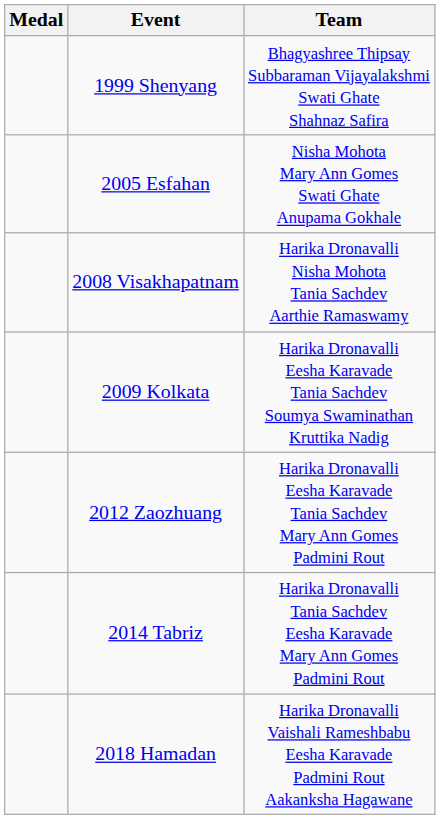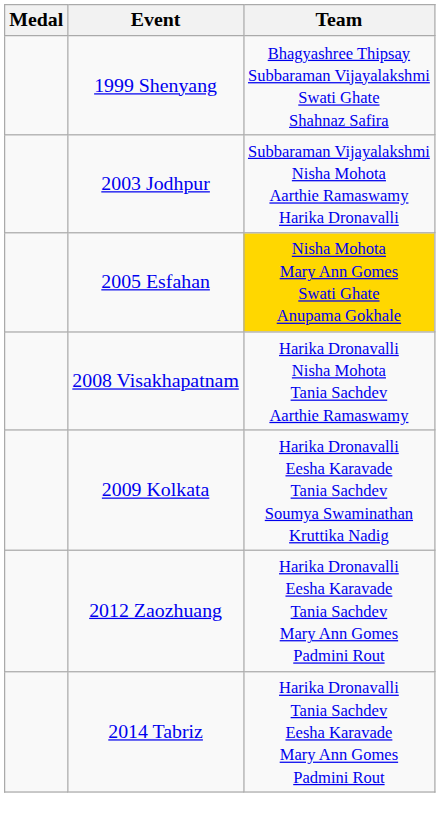 <table class="wikitable sortable" style="text-align:center">
 <tr>
 <th>Medal</th>
 <th>Event</th>
 <th>Team</th>
 </tr>
 <tr>
 <td></td>
 <td><a href='#'>1999 Shenyang</a></td>
 <td><small><a href='#'>Bhagyashree Thipsay</a><br><a href='#'>Subbaraman Vijayalakshmi</a><br><a href='#'>Swati Ghate</a><br><a href='#'>Shahnaz Safira</a></small></td>
 </tr>
 <tr>
 <td></td>
+<td><a href='#'>2003 Jodhpur</a></td>
+<td><small><a href='#'>Subbaraman Vijayalakshmi</a><br><a href='#'>Nisha Mohota</a><br><a href='#'>Aarthie Ramaswamy</a><br><a href='#'>Harika Dronavalli</a></small></td>
+</tr>
+<tr>
+<td></td>
 <td><a href='#'>2005 Esfahan</a></td>
-<td><small><a href='#'>Nisha Mohota</a><br><a href='#'>Mary Ann Gomes</a><br><a href='#'>Swati Ghate</a><br><a href='#'>Anupama Gokhale</a></small></td>
+<td style="background: gold;"><small><a href='#'>Nisha Mohota</a><br><a href='#'>Mary Ann Gomes</a><br><a href='#'>Swati Ghate</a><br><a href='#'>Anupama Gokhale</a></small></td>
 </tr>
 <tr>
 <td></td>
 <td><a href='#'>2008 Visakhapatnam</a></td>
 <td><small><a href='#'>Harika Dronavalli</a><br><a href='#'>Nisha Mohota</a><br><a href='#'>Tania Sachdev</a><br><a href='#'>Aarthie Ramaswamy</a></small></td>
 </tr>
 <tr>
 <td></td>
 <td><a href='#'>2009 Kolkata</a></td>
 <td><small><a href='#'>Harika Dronavalli</a><br><a href='#'>Eesha Karavade</a><br><a href='#'>Tania Sachdev</a><br><a href='#'>Soumya Swaminathan</a><br><a href='#'>Kruttika Nadig</a></small></td>
 </tr>
 <tr>
 <td></td>
 <td><a href='#'>2012 Zaozhuang</a></td>
 <td><small><a href='#'>Harika Dronavalli</a><br><a href='#'>Eesha Karavade</a><br><a href='#'>Tania Sachdev</a><br><a href='#'>Mary Ann Gomes</a><br><a href='#'>Padmini Rout</a></small></td>
 </tr>
 <tr>
 <td></td>
 <td><a href='#'>2014 Tabriz</a></td>
 <td><small><a href='#'>Harika Dronavalli</a><br><a href='#'>Tania Sachdev</a><br><a href='#'>Eesha Karavade</a><br><a href='#'>Mary Ann Gomes</a><br><a href='#'>Padmini Rout</a></small></td>
 </tr>
-<tr>
-<td></td>
-<td><a href='#'>2018 Hamadan</a></td>
-<td><small><a href='#'>Harika Dronavalli</a><br><a href='#'>Vaishali Rameshbabu</a><br><a href='#'>Eesha Karavade</a><br><a href='#'>Padmini Rout</a><br><a href='#'>Aakanksha Hagawane</a></small></td>
-</tr>
 </table>
